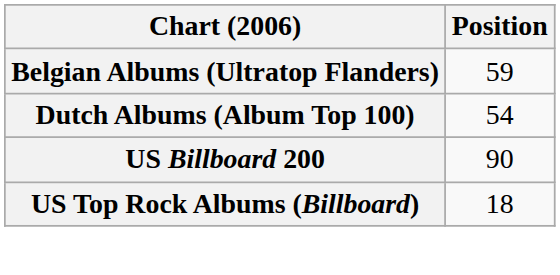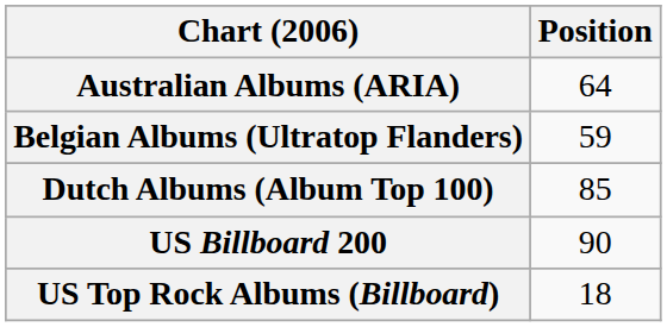 <table class="wikitable sortable plainrowheaders" style="text-align:center">
 <tr>
 <th scope="col">Chart (2006)</th>
 <th scope="col">Position</th>
+</tr>
+<tr>
+<th scope="row">Australian Albums (ARIA)</th>
+<td>64</td>
 </tr>
 <tr>
 <th scope="row">Belgian Albums (Ultratop Flanders)</th>
 <td>59</td>
 </tr>
 <tr>
 <th scope="row">Dutch Albums (Album Top 100)</th>
-<td>54</td>
+<td>85</td>
 </tr>
 <tr>
 <th scope="row">US <em>Billboard</em> 200</th>
 <td>90</td>
 </tr>
 <tr>
 <th scope="row">US Top Rock Albums (<em>Billboard</em>)</th>
 <td>18</td>
 </tr>
 </table>
